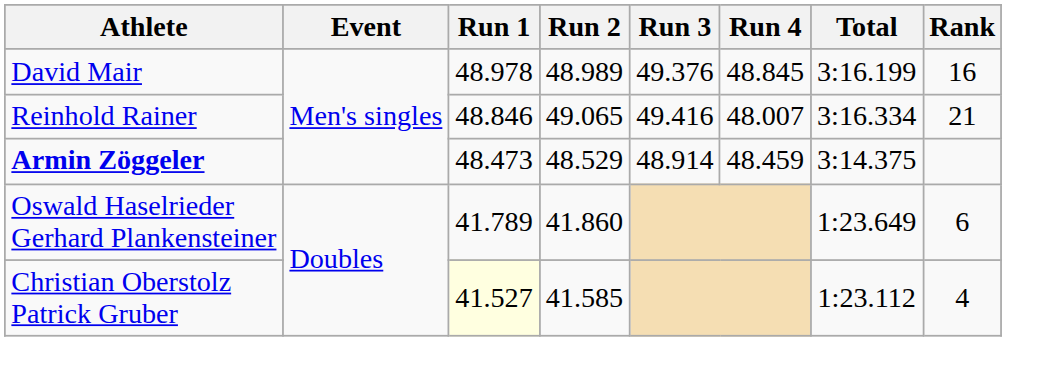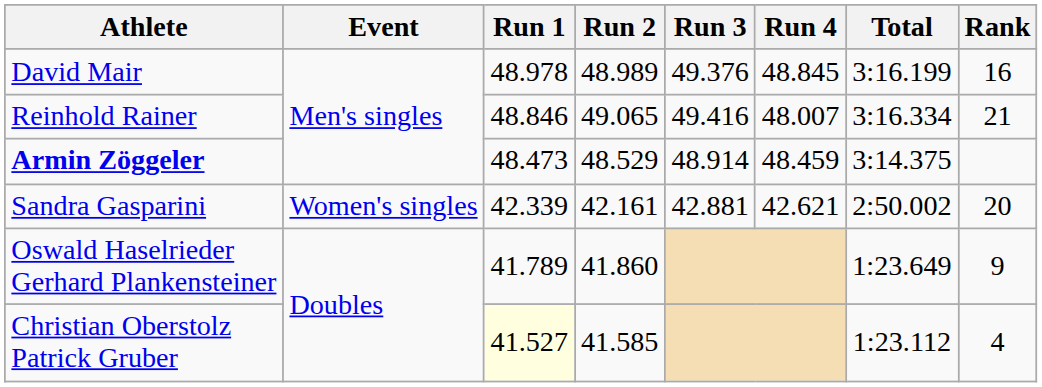 <table class="wikitable" border="1">
 <tr>
 <th>Athlete</th>
 <th>Event</th>
 <th>Run 1</th>
 <th>Run 2</th>
 <th>Run 3</th>
 <th>Run 4</th>
 <th>Total</th>
 <th>Rank</th>
 </tr>
 <tr align=center>
 <td align=left><a href='#'>David Mair</a></td>
 <td align=left rowspan=3><a href='#'>Men's singles</a></td>
 <td>48.978</td>
 <td>48.989</td>
 <td>49.376</td>
 <td>48.845</td>
 <td>3:16.199</td>
 <td>16</td>
 </tr>
 <tr align=center>
 <td align=left><a href='#'>Reinhold Rainer</a></td>
 <td>48.846</td>
 <td>49.065</td>
 <td>49.416</td>
 <td>48.007</td>
 <td>3:16.334</td>
 <td>21</td>
 </tr>
 <tr align=center>
 <td align=left><strong><a href='#'>Armin Zöggeler</a></strong></td>
 <td>48.473</td>
 <td>48.529</td>
 <td>48.914</td>
 <td>48.459</td>
 <td>3:14.375</td>
 <td></td>
 </tr>
 <tr align=center>
+<td align=left><a href='#'>Sandra Gasparini</a></td>
+<td align=left><a href='#'>Women's singles</a></td>
+<td>42.339</td>
+<td>42.161</td>
+<td>42.881</td>
+<td>42.621</td>
+<td>2:50.002</td>
+<td>20</td>
+</tr>
+<tr align=center>
 <td align=left><a href='#'>Oswald Haselrieder</a><br><a href='#'>Gerhard Plankensteiner</a></td>
 <td align=left rowspan=2><a href='#'>Doubles</a></td>
 <td>41.789</td>
 <td>41.860</td>
 <td colspan=2 bgcolor=wheat></td>
 <td>1:23.649</td>
-<td>6</td>
+<td>9</td>
 </tr>
 <tr align=center>
 <td align=left><a href='#'>Christian Oberstolz</a><br><a href='#'>Patrick Gruber</a></td>
 <td style="background: lightyellow;">41.527</td>
 <td>41.585</td>
 <td colspan=2 bgcolor=wheat></td>
 <td>1:23.112</td>
 <td>4</td>
 </tr>
 </table>
